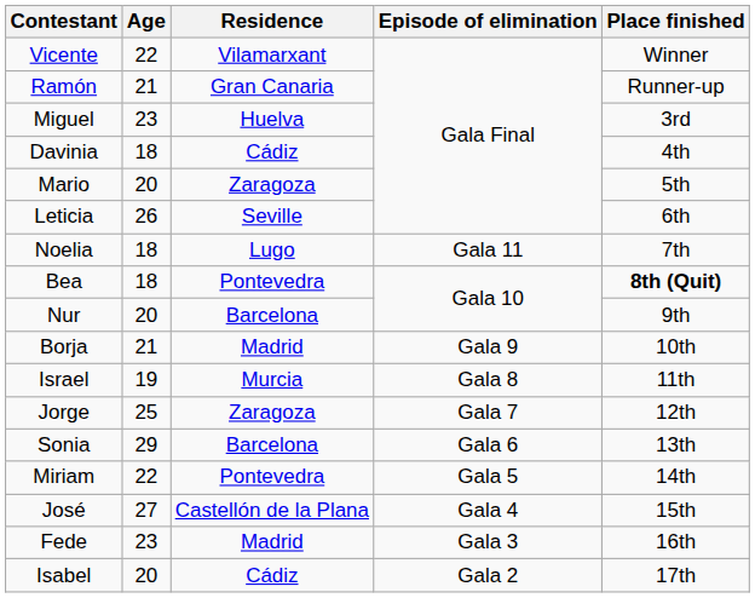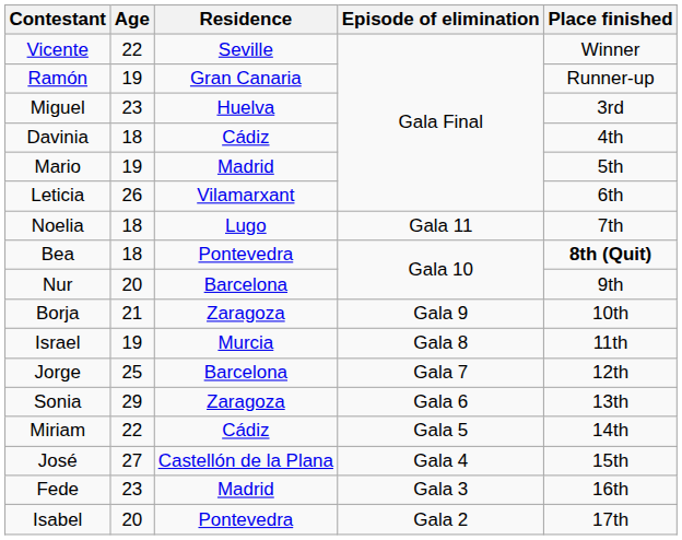 <table class="wikitable" style="text-align:center">
 <tr>
 <th>Contestant</th>
 <th>Age</th>
 <th>Residence</th>
 <th>Episode of elimination</th>
 <th>Place finished</th>
 </tr>
 <tr>
 <td><a href='#'>Vicente</a></td>
 <td>22</td>
-<td><a href='#'>Vilamarxant</a></td>
+<td><a href='#'>Seville</a></td>
 <td rowspan=6>Gala Final</td>
 <td>Winner</td>
 </tr>
 <tr>
 <td><a href='#'>Ramón</a></td>
-<td>21</td>
+<td>19</td>
 <td><a href='#'>Gran Canaria</a></td>
 <td>Runner-up</td>
 </tr>
 <tr>
 <td>Miguel</td>
 <td>23</td>
 <td><a href='#'>Huelva</a></td>
 <td>3rd</td>
 </tr>
 <tr>
 <td>Davinia</td>
 <td>18</td>
 <td><a href='#'>Cádiz</a></td>
 <td>4th</td>
 </tr>
 <tr>
 <td>Mario</td>
-<td>20</td>
-<td><a href='#'>Zaragoza</a></td>
+<td>19</td>
+<td><a href='#'>Madrid</a></td>
 <td>5th</td>
 </tr>
 <tr>
 <td>Leticia</td>
 <td>26</td>
-<td><a href='#'>Seville</a></td>
+<td><a href='#'>Vilamarxant</a></td>
 <td>6th</td>
 </tr>
 <tr>
 <td>Noelia</td>
 <td>18</td>
 <td><a href='#'>Lugo</a></td>
 <td>Gala 11</td>
 <td>7th</td>
 </tr>
 <tr>
 <td>Bea</td>
 <td>18</td>
 <td><a href='#'>Pontevedra</a></td>
 <td rowspan=2>Gala 10</td>
 <td><strong>8th (Quit)</strong></td>
 </tr>
 <tr>
 <td>Nur</td>
 <td>20</td>
 <td><a href='#'>Barcelona</a></td>
 <td>9th</td>
 </tr>
 <tr>
 <td>Borja</td>
 <td>21</td>
-<td><a href='#'>Madrid</a></td>
+<td><a href='#'>Zaragoza</a></td>
 <td>Gala 9</td>
 <td>10th</td>
 </tr>
 <tr>
 <td>Israel</td>
 <td>19</td>
 <td><a href='#'>Murcia</a></td>
 <td>Gala 8</td>
 <td>11th</td>
 </tr>
 <tr>
 <td>Jorge</td>
 <td>25</td>
-<td><a href='#'>Zaragoza</a></td>
+<td><a href='#'>Barcelona</a></td>
 <td>Gala 7</td>
 <td>12th</td>
 </tr>
 <tr>
 <td>Sonia</td>
 <td>29</td>
-<td><a href='#'>Barcelona</a></td>
+<td><a href='#'>Zaragoza</a></td>
 <td>Gala 6</td>
 <td>13th</td>
 </tr>
 <tr>
 <td>Miriam</td>
 <td>22</td>
-<td><a href='#'>Pontevedra</a></td>
+<td><a href='#'>Cádiz</a></td>
 <td>Gala 5</td>
 <td>14th</td>
 </tr>
 <tr>
 <td>José</td>
 <td>27</td>
 <td><a href='#'>Castellón de la Plana</a></td>
 <td>Gala 4</td>
 <td>15th</td>
 </tr>
 <tr>
 <td>Fede</td>
 <td>23</td>
 <td><a href='#'>Madrid</a></td>
 <td>Gala 3</td>
 <td>16th</td>
 </tr>
 <tr>
 <td>Isabel</td>
 <td>20</td>
-<td><a href='#'>Cádiz</a></td>
+<td><a href='#'>Pontevedra</a></td>
 <td>Gala 2</td>
 <td>17th</td>
 </tr>
 </table>
